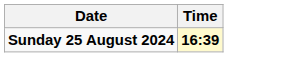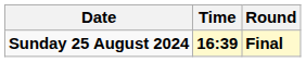 <table class="wikitable">
 <tr>
 <th>Date</th>
 <th>Time</th>
+<th>Round</th>
 </tr>
 <tr>
 <td><strong>Sunday 25 August 2024</strong></td>
 <td style=background:lemonchiffon><strong>16:39</strong></td>
+<td style=background:lemonchiffon><strong>Final</strong></td>
 </tr>
 </table>
